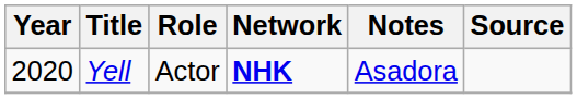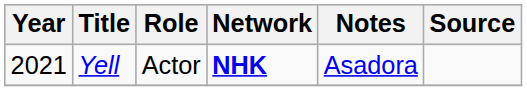 <table class="wikitable">
 <tr>
 <th>Year</th>
 <th>Title</th>
 <th>Role</th>
 <th>Network</th>
 <th>Notes</th>
 <th>Source</th>
 </tr>
 <tr>
-<td>2020</td>
+<td>2021</td>
 <td><em><a href='#'>Yell</a></em></td>
 <td>Actor</td>
 <td><strong><a href='#'>NHK</a></strong></td>
 <td><a href='#'>Asadora</a></td>
 <td></td>
 </tr>
 <tr>
 </tr>
 </table>
